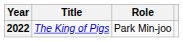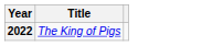 <table class="wikitable  plainrowheaders">
 <tr>
 <th scope="col">Year</th>
 <th scope="col">Title</th>
-<th scope="col">Role</th>
 <th scope="col" class="unsortable"></th>
 </tr>
 <tr>
 <th scope="row">2022</th>
 <td><em><a href='#'>The King of Pigs</a></em></td>
-<td>Park Min-joo</td>
 <td></td>
 </tr>
 </table>
